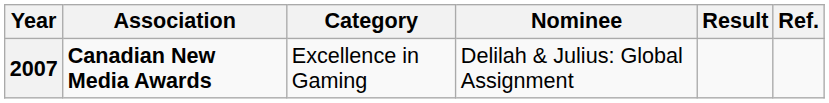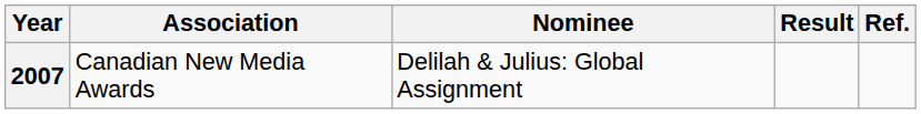 <table class="wikitable sortable">
 <tr>
 <th scope="col">Year</th>
 <th scope="col">Association</th>
-<th scope="col">Category</th>
 <th scope="col">Nominee</th>
 <th scope="col">Result</th>
 <th scope="col">Ref.</th>
 </tr>
 <tr>
 <th scope="row">2007</th>
-<td><strong>Canadian New Media Awards</strong></td>
-<td>Excellence in Gaming</td>
+<td>Canadian New Media Awards</td>
 <td>Delilah & Julius: Global Assignment</td>
 <td></td>
 <td></td>
 </tr>
 </table>
